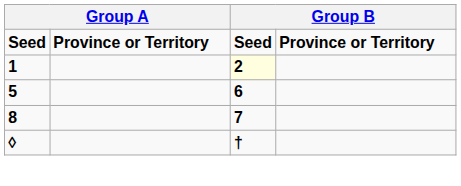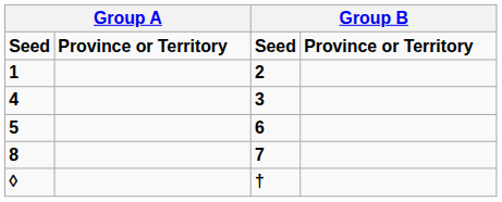 <table class="wikitable">
 <tr>
 <th colspan=2><a href='#'>Group A</a></th>
 <th colspan=2><a href='#'>Group B</a></th>
 </tr>
 <tr>
 <td width=10%><strong>Seed</strong></td>
 <td width=40%><strong>Province or Territory</strong></td>
 <td width=10%><strong>Seed</strong></td>
 <td width=40%><strong>Province or Territory</strong></td>
 </tr>
 <tr>
 <td><strong>1</strong></td>
 <td></td>
-<td style="background: lightyellow;"><strong>2</strong></td>
+<td><strong>2</strong></td>
+<td></td>
+</tr>
+<tr>
+<td><strong>4</strong></td>
+<td></td>
+<td><strong>3</strong></td>
 <td></td>
 </tr>
 <tr>
 <td><strong>5</strong></td>
 <td></td>
 <td><strong>6</strong></td>
 <td></td>
 </tr>
 <tr>
 <td><strong>8</strong></td>
 <td></td>
 <td><strong>7</strong></td>
 <td></td>
 </tr>
 <tr>
 <td><strong>◊</strong></td>
 <td></td>
 <td><strong>†</strong></td>
 <td></td>
 </tr>
 </table>
